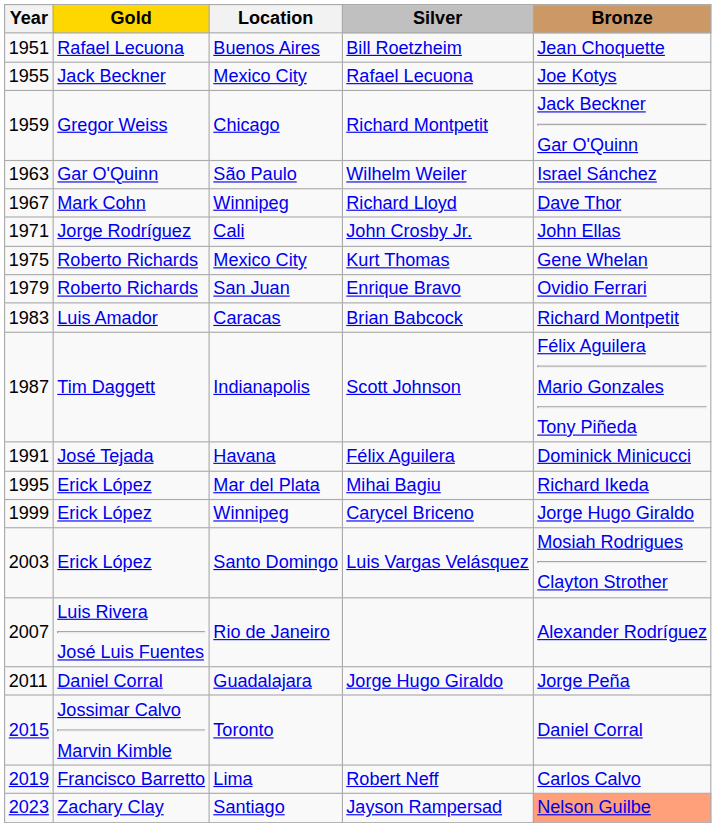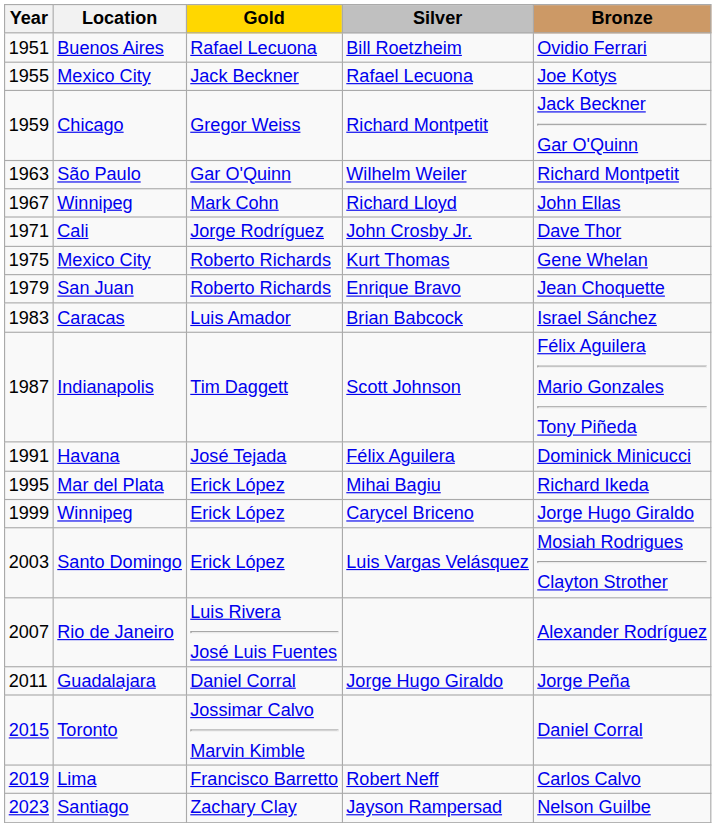 <table class="wikitable">
 <tr>
 <th>Year</th>
+<th>Location</th>
 <th style="background-color:gold;">Gold</th>
-<th>Location</th>
 <th style="background-color:silver;">Silver</th>
 <th style="background-color:#cc9966;">Bronze</th>
 </tr>
 <tr>
 <td>1951</td>
+<td> <a href='#'>Buenos Aires</a></td>
 <td> <a href='#'>Rafael Lecuona</a></td>
-<td> <a href='#'>Buenos Aires</a></td>
 <td> <a href='#'>Bill Roetzheim</a></td>
-<td> <a href='#'>Jean Choquette</a></td>
+<td> <a href='#'>Ovidio Ferrari</a></td>
 </tr>
 <tr>
 <td>1955</td>
+<td> <a href='#'>Mexico City</a></td>
 <td> <a href='#'>Jack Beckner</a></td>
-<td> <a href='#'>Mexico City</a></td>
 <td> <a href='#'>Rafael Lecuona</a></td>
 <td> <a href='#'>Joe Kotys</a></td>
 </tr>
 <tr>
 <td>1959</td>
+<td> <a href='#'>Chicago</a></td>
 <td> <a href='#'>Gregor Weiss</a></td>
-<td> <a href='#'>Chicago</a></td>
 <td> <a href='#'>Richard Montpetit</a></td>
 <td> <a href='#'>Jack Beckner</a><hr> <a href='#'>Gar O'Quinn</a></td>
 </tr>
 <tr>
 <td>1963</td>
+<td> <a href='#'>São Paulo</a></td>
 <td> <a href='#'>Gar O'Quinn</a></td>
-<td> <a href='#'>São Paulo</a></td>
 <td> <a href='#'>Wilhelm Weiler</a></td>
-<td> <a href='#'>Israel Sánchez</a></td>
+<td> <a href='#'>Richard Montpetit</a></td>
 </tr>
 <tr>
 <td>1967</td>
+<td> <a href='#'>Winnipeg</a></td>
 <td> <a href='#'>Mark Cohn</a></td>
-<td> <a href='#'>Winnipeg</a></td>
 <td> <a href='#'>Richard Lloyd</a></td>
+<td> <a href='#'>John Ellas</a></td>
+</tr>
+<tr>
+<td>1971</td>
+<td> <a href='#'>Cali</a></td>
+<td> <a href='#'>Jorge Rodríguez</a></td>
+<td> <a href='#'>John Crosby Jr.</a></td>
 <td> <a href='#'>Dave Thor</a></td>
 </tr>
 <tr>
-<td>1971</td>
-<td> <a href='#'>Jorge Rodríguez</a></td>
-<td> <a href='#'>Cali</a></td>
-<td> <a href='#'>John Crosby Jr.</a></td>
-<td> <a href='#'>John Ellas</a></td>
-</tr>
-<tr>
 <td>1975</td>
+<td> <a href='#'>Mexico City</a></td>
 <td> <a href='#'>Roberto Richards</a></td>
-<td> <a href='#'>Mexico City</a></td>
 <td> <a href='#'>Kurt Thomas</a></td>
 <td> <a href='#'>Gene Whelan</a></td>
 </tr>
 <tr>
 <td>1979</td>
+<td> <a href='#'>San Juan</a></td>
 <td> <a href='#'>Roberto Richards</a></td>
-<td> <a href='#'>San Juan</a></td>
 <td> <a href='#'>Enrique Bravo</a></td>
-<td> <a href='#'>Ovidio Ferrari</a></td>
+<td> <a href='#'>Jean Choquette</a></td>
 </tr>
 <tr>
 <td>1983</td>
+<td> <a href='#'>Caracas</a></td>
 <td> <a href='#'>Luis Amador</a></td>
-<td> <a href='#'>Caracas</a></td>
 <td> <a href='#'>Brian Babcock</a></td>
-<td> <a href='#'>Richard Montpetit</a></td>
+<td> <a href='#'>Israel Sánchez</a></td>
 </tr>
 <tr>
 <td>1987</td>
+<td> <a href='#'>Indianapolis</a></td>
 <td> <a href='#'>Tim Daggett</a></td>
-<td> <a href='#'>Indianapolis</a></td>
 <td> <a href='#'>Scott Johnson</a></td>
 <td> <a href='#'>Félix Aguilera</a><hr> <a href='#'>Mario Gonzales</a><hr> <a href='#'>Tony Piñeda</a></td>
 </tr>
 <tr>
 <td>1991</td>
+<td> <a href='#'>Havana</a></td>
 <td> <a href='#'>José Tejada</a></td>
-<td> <a href='#'>Havana</a></td>
 <td> <a href='#'>Félix Aguilera</a></td>
 <td> <a href='#'>Dominick Minicucci</a></td>
 </tr>
 <tr>
 <td>1995</td>
+<td> <a href='#'>Mar del Plata</a></td>
 <td> <a href='#'>Erick López</a></td>
-<td> <a href='#'>Mar del Plata</a></td>
 <td> <a href='#'>Mihai Bagiu</a></td>
 <td> <a href='#'>Richard Ikeda</a></td>
 </tr>
 <tr>
 <td>1999</td>
+<td> <a href='#'>Winnipeg</a></td>
 <td> <a href='#'>Erick López</a></td>
-<td> <a href='#'>Winnipeg</a></td>
 <td> <a href='#'>Carycel Briceno</a></td>
 <td> <a href='#'>Jorge Hugo Giraldo</a></td>
 </tr>
 <tr>
 <td>2003</td>
+<td> <a href='#'>Santo Domingo</a></td>
 <td> <a href='#'>Erick López</a></td>
-<td> <a href='#'>Santo Domingo</a></td>
 <td> <a href='#'>Luis Vargas Velásquez</a></td>
 <td> <a href='#'>Mosiah Rodrigues</a><hr> <a href='#'>Clayton Strother</a></td>
 </tr>
 <tr>
 <td>2007</td>
+<td> <a href='#'>Rio de Janeiro</a></td>
 <td> <a href='#'>Luis Rivera</a><hr> <a href='#'>José Luis Fuentes</a></td>
-<td> <a href='#'>Rio de Janeiro</a></td>
 <td></td>
 <td> <a href='#'>Alexander Rodríguez</a></td>
 </tr>
 <tr>
 <td>2011</td>
+<td> <a href='#'>Guadalajara</a></td>
 <td> <a href='#'>Daniel Corral</a></td>
-<td> <a href='#'>Guadalajara</a></td>
 <td> <a href='#'>Jorge Hugo Giraldo</a></td>
 <td> <a href='#'>Jorge Peña</a></td>
 </tr>
 <tr>
 <td><a href='#'>2015</a></td>
+<td> <a href='#'>Toronto</a></td>
 <td> <a href='#'>Jossimar Calvo</a><hr> <a href='#'>Marvin Kimble</a></td>
-<td> <a href='#'>Toronto</a></td>
 <td></td>
 <td> <a href='#'>Daniel Corral</a></td>
 </tr>
 <tr>
 <td><a href='#'>2019</a></td>
+<td> <a href='#'>Lima</a></td>
 <td> <a href='#'>Francisco Barretto</a></td>
-<td> <a href='#'>Lima</a></td>
 <td> <a href='#'>Robert Neff</a></td>
 <td> <a href='#'>Carlos Calvo</a></td>
 </tr>
 <tr>
 <td><a href='#'>2023</a></td>
+<td> <a href='#'>Santiago</a></td>
 <td> <a href='#'>Zachary Clay</a></td>
-<td> <a href='#'>Santiago</a></td>
 <td> <a href='#'>Jayson Rampersad</a></td>
-<td style="background: lightsalmon;"> <a href='#'>Nelson Guilbe</a></td>
+<td> <a href='#'>Nelson Guilbe</a></td>
 </tr>
 </table>
